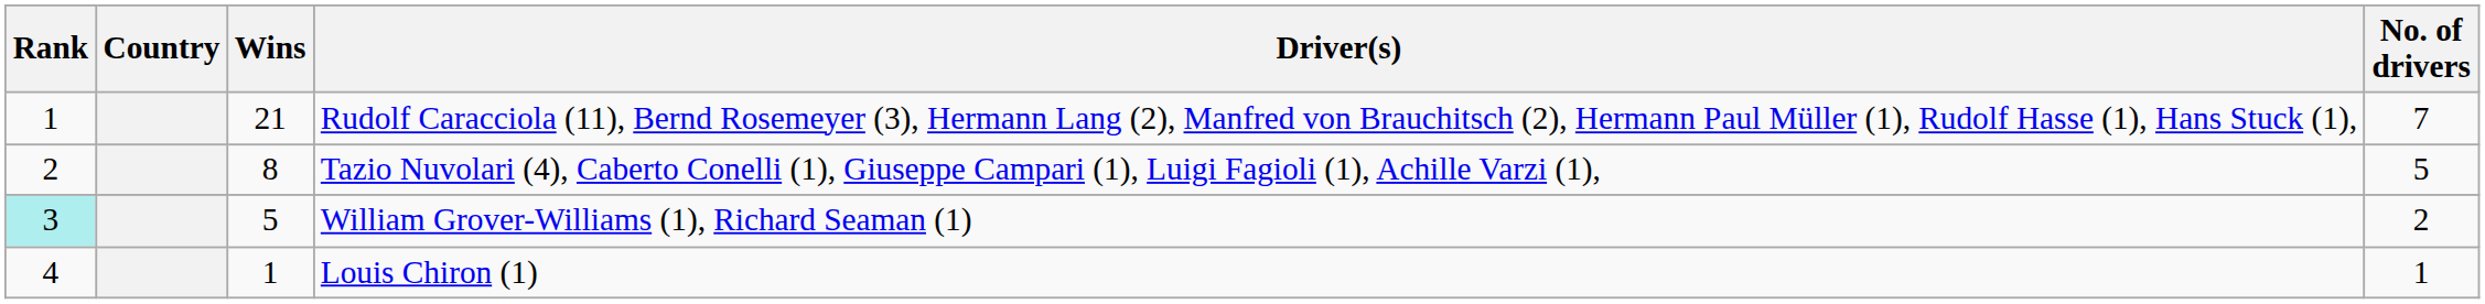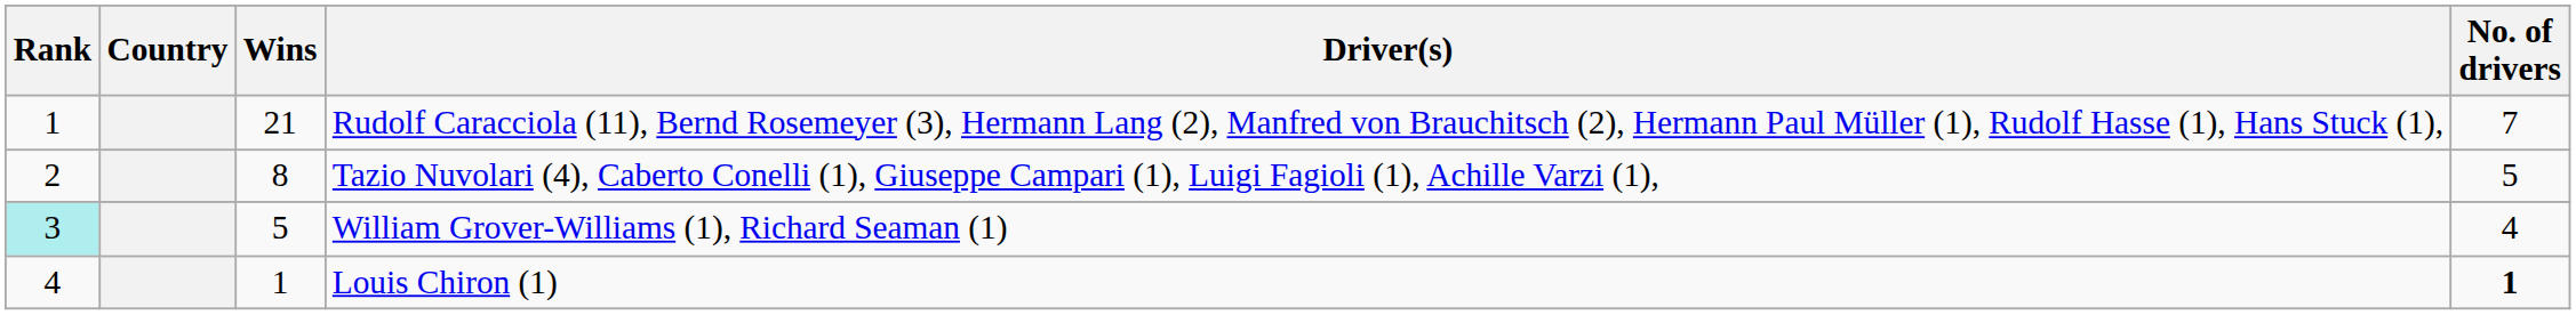 <table class="sortable plainrowheaders wikitable">
 <tr>
 <th scope=col>Rank</th>
 <th scope=col>Country</th>
 <th scope=col>Wins</th>
 <th scope=col class="unsortable">Driver(s)</th>
 <th scope=col>No. of<br>drivers</th>
 </tr>
 <tr>
 <td align=center>1</td>
 <th scope=row></th>
 <td style="text-align:center;">21</td>
 <td><a href='#'>Rudolf Caracciola</a> (11), <a href='#'>Bernd Rosemeyer</a> (3), <a href='#'>Hermann Lang</a> (2), <a href='#'>Manfred von Brauchitsch</a> (2), <a href='#'>Hermann Paul Müller</a> (1), <a href='#'>Rudolf Hasse</a> (1), <a href='#'>Hans Stuck</a> (1),</td>
 <td style="text-align:center;">7</td>
 </tr>
 <tr>
 <td align=center>2</td>
 <th scope=row></th>
 <td style="text-align:center;">8</td>
 <td><a href='#'>Tazio Nuvolari</a> (4), <a href='#'>Caberto Conelli</a> (1), <a href='#'>Giuseppe Campari</a> (1), <a href='#'>Luigi Fagioli</a> (1), <a href='#'>Achille Varzi</a> (1),</td>
 <td style="text-align:center;">5</td>
 </tr>
 <tr>
 <td align=center style="background: paleturquoise;">3</td>
 <th scope=row></th>
 <td style="text-align:center;">5</td>
 <td><a href='#'>William Grover-Williams</a> (1), <a href='#'>Richard Seaman</a> (1)</td>
-<td style="text-align:center;">2</td>
+<td style="text-align:center;">4</td>
 </tr>
 <tr>
 <td align=center>4</td>
 <th scope=row></th>
 <td style="text-align:center;">1</td>
 <td><a href='#'>Louis Chiron</a> (1)</td>
-<td style="text-align:center;">1</td>
+<td style="text-align:center;"><strong>1</strong></td>
 </tr>
 </table>
